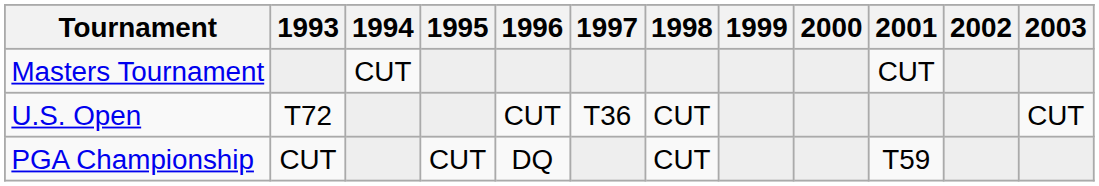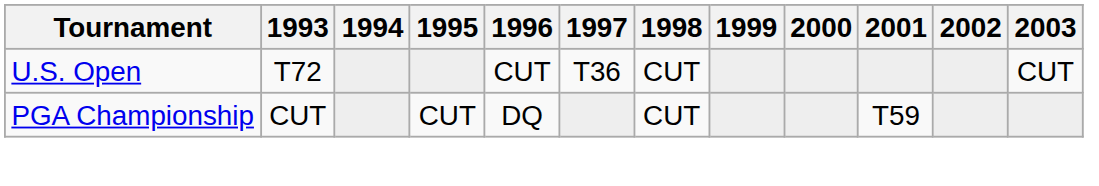 <table class="wikitable" style="font-size:95%;text-align:center;">
 <tr>
 <th>Tournament</th>
 <th>1993</th>
 <th>1994</th>
 <th>1995</th>
 <th>1996</th>
 <th>1997</th>
 <th>1998</th>
 <th>1999</th>
 <th>2000</th>
 <th>2001</th>
 <th>2002</th>
 <th>2003</th>
-</tr>
-<tr>
-<td align=left><a href='#'>Masters Tournament</a></td>
-<td style="background:#eeeeee;"></td>
-<td>CUT</td>
-<td style="background:#eeeeee;"></td>
-<td style="background:#eeeeee;"></td>
-<td style="background:#eeeeee;"></td>
-<td style="background:#eeeeee;"></td>
-<td style="background:#eeeeee;"></td>
-<td style="background:#eeeeee;"></td>
-<td>CUT</td>
-<td style="background:#eeeeee;"></td>
-<td style="background:#eeeeee;"></td>
 </tr>
 <tr>
 <td align=left><a href='#'>U.S. Open</a></td>
 <td>T72</td>
 <td style="background:#eeeeee;"></td>
 <td style="background:#eeeeee;"></td>
 <td>CUT</td>
 <td>T36</td>
 <td>CUT</td>
 <td style="background:#eeeeee;"></td>
 <td style="background:#eeeeee;"></td>
 <td style="background:#eeeeee;"></td>
 <td style="background:#eeeeee;"></td>
 <td>CUT</td>
 </tr>
 <tr>
 <td align=left><a href='#'>PGA Championship</a></td>
 <td>CUT</td>
 <td style="background:#eeeeee;"></td>
 <td>CUT</td>
 <td>DQ</td>
 <td style="background:#eeeeee;"></td>
 <td>CUT</td>
 <td style="background:#eeeeee;"></td>
 <td style="background:#eeeeee;"></td>
 <td>T59</td>
 <td style="background:#eeeeee;"></td>
 <td style="background:#eeeeee;"></td>
 </tr>
 </table>
